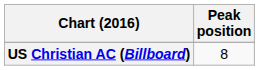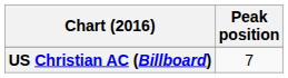 <table class="wikitable sortable plainrowheaders" style="text-align:center">
 <tr>
 <th scope="col">Chart (2016)</th>
 <th scope="col">Peak<br> position</th>
 </tr>
 <tr>
 </tr>
 <tr>
 </tr>
 <tr>
 <th scope="row">US <a href='#'>Christian AC</a> (<em><a href='#'>Billboard</a></em>)</th>
-<td>8</td>
+<td>7</td>
 </tr>
 </table>
